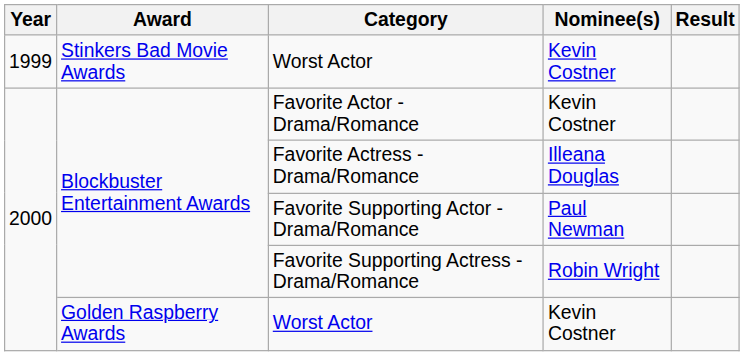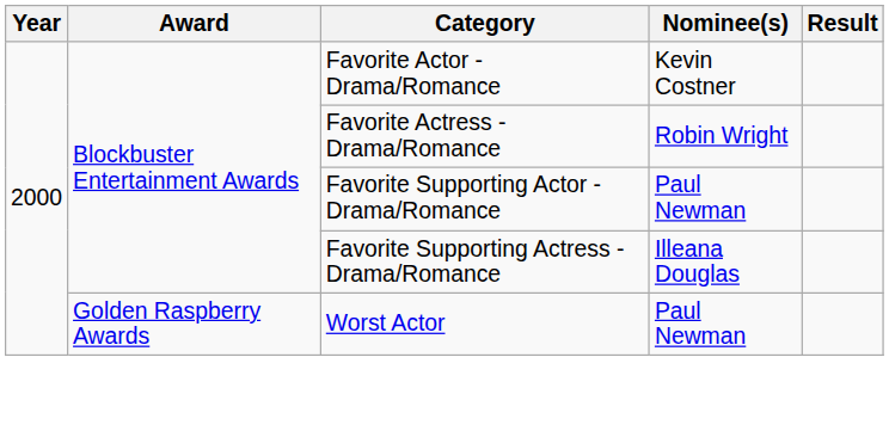 <table class="wikitable">
 <tr>
 <th>Year</th>
 <th>Award</th>
 <th>Category</th>
 <th>Nominee(s)</th>
 <th>Result</th>
-</tr>
-<tr>
-<td>1999</td>
-<td><a href='#'>Stinkers Bad Movie Awards</a></td>
-<td>Worst Actor</td>
-<td><a href='#'>Kevin Costner</a></td>
-<td></td>
 </tr>
 <tr>
 <td rowspan="5">2000</td>
 <td rowspan="4"><a href='#'>Blockbuster Entertainment Awards</a></td>
 <td>Favorite Actor - Drama/Romance</td>
 <td>Kevin Costner</td>
 <td></td>
 </tr>
 <tr>
 <td>Favorite Actress - Drama/Romance</td>
-<td><a href='#'>Illeana Douglas</a></td>
+<td><a href='#'>Robin Wright</a></td>
 <td></td>
 </tr>
 <tr>
 <td>Favorite Supporting Actor - Drama/Romance</td>
 <td><a href='#'>Paul Newman</a></td>
 <td></td>
 </tr>
 <tr>
 <td>Favorite Supporting Actress - Drama/Romance</td>
-<td><a href='#'>Robin Wright</a></td>
+<td><a href='#'>Illeana Douglas</a></td>
 <td></td>
 </tr>
 <tr>
 <td><a href='#'>Golden Raspberry Awards</a></td>
 <td><a href='#'>Worst Actor</a></td>
-<td>Kevin Costner</td>
+<td><a href='#'>Paul Newman</a></td>
 <td></td>
 </tr>
 </table>
